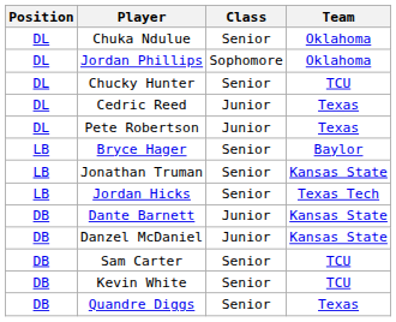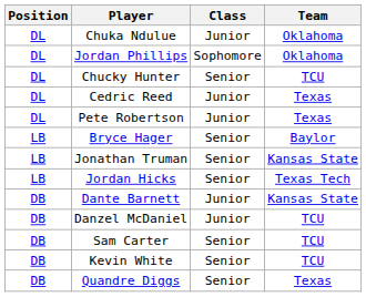 <table class="wikitable sortable" border="1">
 <tr>
 <th>Position</th>
 <th>Player</th>
 <th>Class</th>
 <th>Team</th>
 </tr>
 <tr>
 <td style="text-align:center; background:white"><a href='#'>DL</a></td>
 <td style="text-align:center; background:white">Chuka Ndulue</td>
-<td style="text-align:center; background:white">Senior</td>
+<td style="text-align:center; background:white">Junior</td>
 <td style="text-align:center; background:white"><a href='#'>Oklahoma</a></td>
 </tr>
 <tr>
 <td style="text-align:center; background:white"><a href='#'>DL</a></td>
 <td style="text-align:center; background:white"><a href='#'>Jordan Phillips</a></td>
 <td style="text-align:center; background:white">Sophomore</td>
 <td style="text-align:center; background:white"><a href='#'>Oklahoma</a></td>
 </tr>
 <tr>
 <td style="text-align:center; background:white"><a href='#'>DL</a></td>
 <td style="text-align:center; background:white">Chucky Hunter</td>
 <td style="text-align:center; background:white">Senior</td>
 <td style="text-align:center; background:white"><a href='#'>TCU</a></td>
 </tr>
 <tr>
 <td style="text-align:center; background:white"><a href='#'>DL</a></td>
 <td style="text-align:center; background:white">Cedric Reed</td>
 <td style="text-align:center; background:white">Junior</td>
 <td style="text-align:center; background:white"><a href='#'>Texas</a></td>
 </tr>
 <tr>
 <td style="text-align:center; background:white"><a href='#'>DL</a></td>
 <td style="text-align:center; background:white">Pete Robertson</td>
 <td style="text-align:center; background:white">Junior</td>
 <td style="text-align:center; background:white"><a href='#'>Texas</a></td>
 </tr>
 <tr>
 <td style="text-align:center; background:white"><a href='#'>LB</a></td>
 <td style="text-align:center; background:white"><a href='#'>Bryce Hager</a></td>
 <td style="text-align:center; background:white">Senior</td>
 <td style="text-align:center; background:white"><a href='#'>Baylor</a></td>
 </tr>
 <tr>
 <td style="text-align:center; background:white"><a href='#'>LB</a></td>
 <td style="text-align:center; background:white">Jonathan Truman</td>
 <td style="text-align:center; background:white">Senior</td>
 <td style="text-align:center; background:white"><a href='#'>Kansas State</a></td>
 </tr>
 <tr>
 <td style="text-align:center; background:white"><a href='#'>LB</a></td>
 <td style="text-align:center; background:white"><a href='#'>Jordan Hicks</a></td>
 <td style="text-align:center; background:white">Senior</td>
 <td style="text-align:center; background:white"><a href='#'>Texas Tech</a></td>
 </tr>
 <tr>
 <td style="text-align:center; background:white"><a href='#'>DB</a></td>
 <td style="text-align:center; background:white"><a href='#'>Dante Barnett</a></td>
 <td style="text-align:center; background:white">Junior</td>
 <td style="text-align:center; background:white"><a href='#'>Kansas State</a></td>
 </tr>
 <tr>
 <td style="text-align:center; background:white"><a href='#'>DB</a></td>
 <td style="text-align:center; background:white">Danzel McDaniel</td>
 <td style="text-align:center; background:white">Junior</td>
-<td style="text-align:center; background:white"><a href='#'>Kansas State</a></td>
+<td style="text-align:center; background:white"><a href='#'>TCU</a></td>
 </tr>
 <tr>
 <td style="text-align:center; background:white"><a href='#'>DB</a></td>
 <td style="text-align:center; background:white">Sam Carter</td>
 <td style="text-align:center; background:white">Senior</td>
 <td style="text-align:center; background:white"><a href='#'>TCU</a></td>
 </tr>
 <tr>
 <td style="text-align:center; background:white"><a href='#'>DB</a></td>
 <td style="text-align:center; background:white">Kevin White</td>
 <td style="text-align:center; background:white">Senior</td>
 <td style="text-align:center; background:white"><a href='#'>TCU</a></td>
 </tr>
 <tr>
 <td style="text-align:center; background:white"><a href='#'>DB</a></td>
 <td style="text-align:center; background:white"><a href='#'>Quandre Diggs</a></td>
 <td style="text-align:center; background:white">Senior</td>
 <td style="text-align:center; background:white"><a href='#'>Texas</a></td>
 </tr>
 </table>
